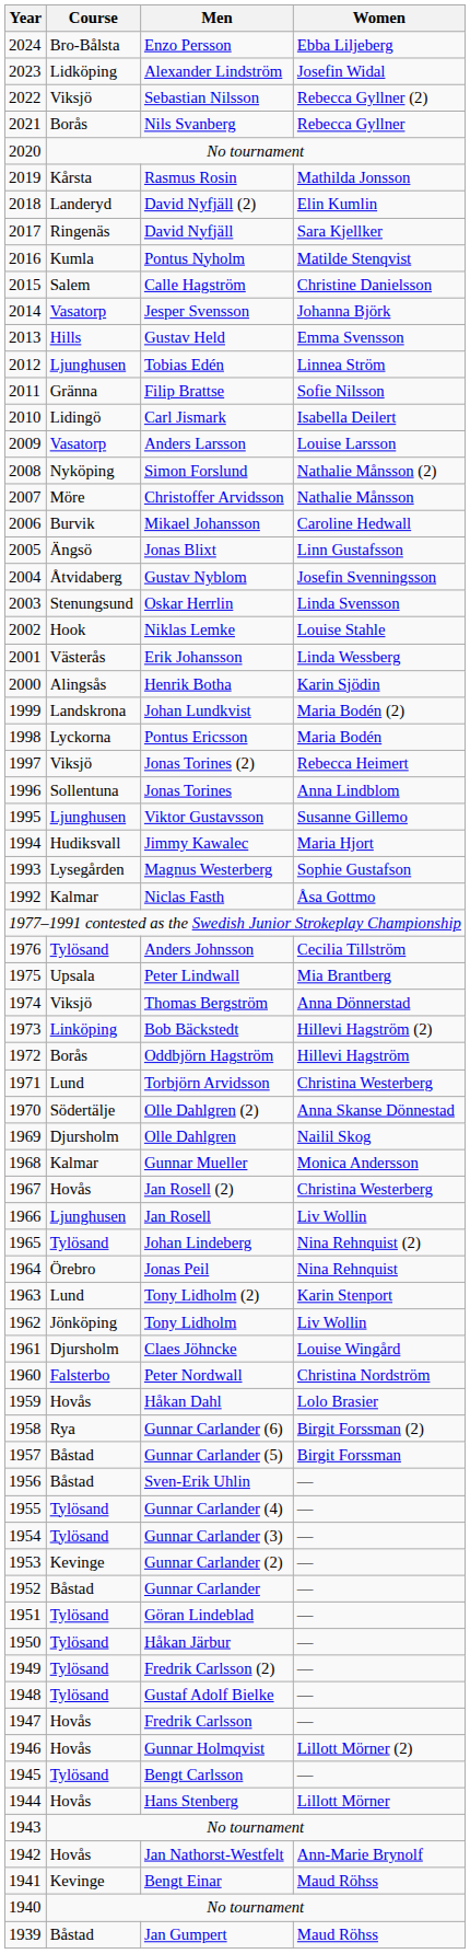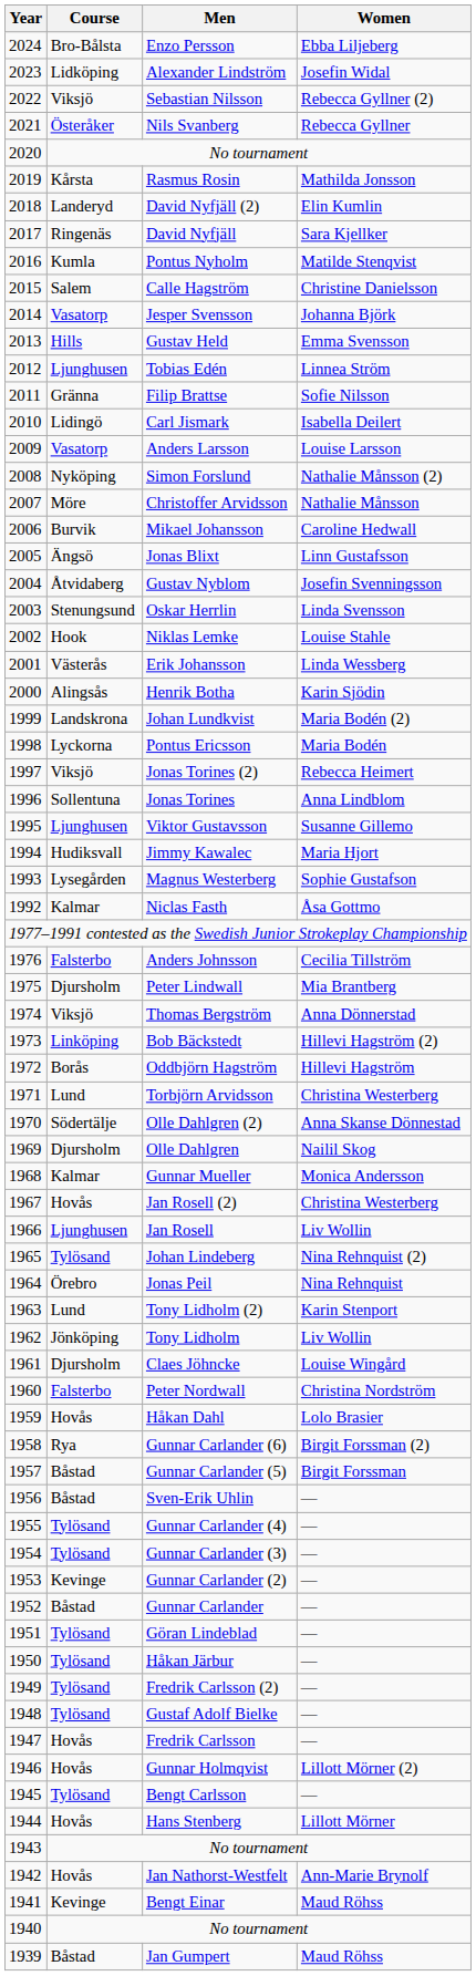 <table class="wikitable sortable" style="text-align:left;font-size:95%">
 <tr>
 <th>Year</th>
 <th>Course</th>
 <th>Men</th>
 <th>Women</th>
 </tr>
 <tr>
 <td>2024</td>
 <td>Bro-Bålsta</td>
 <td><a href='#'>Enzo Persson</a></td>
 <td><a href='#'>Ebba Liljeberg</a></td>
 </tr>
 <tr>
 <td>2023</td>
 <td>Lidköping</td>
 <td><a href='#'>Alexander Lindström</a></td>
 <td><a href='#'>Josefin Widal</a></td>
 </tr>
 <tr>
 <td>2022</td>
 <td>Viksjö</td>
 <td><a href='#'>Sebastian Nilsson</a></td>
 <td><a href='#'>Rebecca Gyllner</a> (2)</td>
 </tr>
 <tr>
 <td>2021</td>
-<td>Borås</td>
+<td><a href='#'>Österåker</a></td>
 <td><a href='#'>Nils Svanberg</a></td>
 <td><a href='#'>Rebecca Gyllner</a></td>
 </tr>
 <tr>
 <td>2020</td>
 <td colspan=3 align=center><em>No tournament</em></td>
 </tr>
 <tr>
 <td>2019</td>
 <td>Kårsta</td>
 <td><a href='#'>Rasmus Rosin</a></td>
 <td><a href='#'>Mathilda Jonsson</a></td>
 </tr>
 <tr>
 <td>2018</td>
 <td>Landeryd</td>
 <td><a href='#'>David Nyfjäll</a> (2)</td>
 <td><a href='#'>Elin Kumlin</a></td>
 </tr>
 <tr>
 <td>2017</td>
 <td>Ringenäs</td>
 <td><a href='#'>David Nyfjäll</a></td>
 <td><a href='#'>Sara Kjellker</a></td>
 </tr>
 <tr>
 <td>2016</td>
 <td>Kumla</td>
 <td><a href='#'>Pontus Nyholm</a></td>
 <td><a href='#'>Matilde Stenqvist</a></td>
 </tr>
 <tr>
 <td>2015</td>
 <td>Salem</td>
 <td><a href='#'>Calle Hagström</a></td>
 <td><a href='#'>Christine Danielsson</a></td>
 </tr>
 <tr>
 <td>2014</td>
 <td><a href='#'>Vasatorp</a></td>
 <td><a href='#'>Jesper Svensson</a></td>
 <td><a href='#'>Johanna Björk</a></td>
 </tr>
 <tr>
 <td>2013</td>
 <td><a href='#'>Hills</a></td>
 <td><a href='#'>Gustav Held</a></td>
 <td><a href='#'>Emma Svensson</a></td>
 </tr>
 <tr>
 <td>2012</td>
 <td><a href='#'>Ljunghusen</a></td>
 <td><a href='#'>Tobias Edén</a></td>
 <td><a href='#'>Linnea Ström</a></td>
 </tr>
 <tr>
 <td>2011</td>
 <td>Gränna</td>
 <td><a href='#'>Filip Brattse</a></td>
 <td><a href='#'>Sofie Nilsson</a></td>
 </tr>
 <tr>
 <td>2010</td>
 <td>Lidingö</td>
 <td><a href='#'>Carl Jismark</a></td>
 <td><a href='#'>Isabella Deilert</a></td>
 </tr>
 <tr>
 <td>2009</td>
 <td><a href='#'>Vasatorp</a></td>
 <td><a href='#'>Anders Larsson</a></td>
 <td><a href='#'>Louise Larsson</a></td>
 </tr>
 <tr>
 <td>2008</td>
 <td>Nyköping</td>
 <td><a href='#'>Simon Forslund</a></td>
 <td><a href='#'>Nathalie Månsson</a> (2)</td>
 </tr>
 <tr>
 <td>2007</td>
 <td>Möre</td>
 <td><a href='#'>Christoffer Arvidsson</a></td>
 <td><a href='#'>Nathalie Månsson</a></td>
 </tr>
 <tr>
 <td>2006</td>
 <td>Burvik</td>
 <td><a href='#'>Mikael Johansson</a></td>
 <td><a href='#'>Caroline Hedwall</a></td>
 </tr>
 <tr>
 <td>2005</td>
 <td>Ängsö</td>
 <td><a href='#'>Jonas Blixt</a></td>
 <td><a href='#'>Linn Gustafsson</a></td>
 </tr>
 <tr>
 <td>2004</td>
 <td>Åtvidaberg</td>
 <td><a href='#'>Gustav Nyblom</a></td>
 <td><a href='#'>Josefin Svenningsson</a></td>
 </tr>
 <tr>
 <td>2003</td>
 <td>Stenungsund</td>
 <td><a href='#'>Oskar Herrlin</a></td>
 <td><a href='#'>Linda Svensson</a></td>
 </tr>
 <tr>
 <td>2002</td>
 <td>Hook</td>
 <td><a href='#'>Niklas Lemke</a></td>
 <td><a href='#'>Louise Stahle</a></td>
 </tr>
 <tr>
 <td>2001</td>
 <td>Västerås</td>
 <td><a href='#'>Erik Johansson</a></td>
 <td><a href='#'>Linda Wessberg</a></td>
 </tr>
 <tr>
 <td>2000</td>
 <td>Alingsås</td>
 <td><a href='#'>Henrik Botha</a></td>
 <td><a href='#'>Karin Sjödin</a></td>
 </tr>
 <tr>
 <td>1999</td>
 <td>Landskrona</td>
 <td><a href='#'>Johan Lundkvist</a></td>
 <td><a href='#'>Maria Bodén</a> (2)</td>
 </tr>
 <tr>
 <td>1998</td>
 <td>Lyckorna</td>
 <td><a href='#'>Pontus Ericsson</a></td>
 <td><a href='#'>Maria Bodén</a></td>
 </tr>
 <tr>
 <td>1997</td>
 <td>Viksjö</td>
 <td><a href='#'>Jonas Torines</a> (2)</td>
 <td><a href='#'>Rebecca Heimert</a></td>
 </tr>
 <tr>
 <td>1996</td>
 <td>Sollentuna</td>
 <td><a href='#'>Jonas Torines</a></td>
 <td><a href='#'>Anna Lindblom</a></td>
 </tr>
 <tr>
 <td>1995</td>
 <td><a href='#'>Ljunghusen</a></td>
 <td><a href='#'>Viktor Gustavsson</a></td>
 <td><a href='#'>Susanne Gillemo</a></td>
 </tr>
 <tr>
 <td>1994</td>
 <td>Hudiksvall</td>
 <td><a href='#'>Jimmy Kawalec</a></td>
 <td><a href='#'>Maria Hjort</a></td>
 </tr>
 <tr>
 <td>1993</td>
 <td>Lysegården</td>
 <td><a href='#'>Magnus Westerberg</a></td>
 <td><a href='#'>Sophie Gustafson</a></td>
 </tr>
 <tr>
 <td>1992</td>
 <td>Kalmar</td>
 <td><a href='#'>Niclas Fasth</a></td>
 <td><a href='#'>Åsa Gottmo</a></td>
 </tr>
 <tr>
 <td colspan=4><em>1977–1991 contested as the <a href='#'>Swedish Junior Strokeplay Championship</a></em></td>
 </tr>
 <tr>
 <td>1976</td>
-<td><a href='#'>Tylösand</a></td>
+<td><a href='#'>Falsterbo</a></td>
 <td><a href='#'>Anders Johnsson</a></td>
 <td><a href='#'>Cecilia Tillström</a></td>
 </tr>
 <tr>
 <td>1975</td>
-<td>Upsala</td>
+<td>Djursholm</td>
 <td><a href='#'>Peter Lindwall</a></td>
 <td><a href='#'>Mia Brantberg</a></td>
 </tr>
 <tr>
 <td>1974</td>
 <td>Viksjö</td>
 <td><a href='#'>Thomas Bergström</a></td>
 <td><a href='#'>Anna Dönnerstad</a></td>
 </tr>
 <tr>
 <td>1973</td>
 <td><a href='#'>Linköping</a></td>
 <td><a href='#'>Bob Bäckstedt</a></td>
 <td><a href='#'>Hillevi Hagström</a> (2)</td>
 </tr>
 <tr>
 <td>1972</td>
 <td>Borås</td>
 <td><a href='#'>Oddbjörn Hagström</a></td>
 <td><a href='#'>Hillevi Hagström</a></td>
 </tr>
 <tr>
 <td>1971</td>
 <td>Lund</td>
 <td><a href='#'>Torbjörn Arvidsson</a></td>
 <td><a href='#'>Christina Westerberg</a></td>
 </tr>
 <tr>
 <td>1970</td>
 <td>Södertälje</td>
 <td><a href='#'>Olle Dahlgren</a> (2)</td>
 <td><a href='#'>Anna Skanse Dönnestad</a></td>
 </tr>
 <tr>
 <td>1969</td>
 <td>Djursholm</td>
 <td><a href='#'>Olle Dahlgren</a></td>
 <td><a href='#'>Nailil Skog</a></td>
 </tr>
 <tr>
 <td>1968</td>
 <td>Kalmar</td>
 <td><a href='#'>Gunnar Mueller</a></td>
 <td><a href='#'>Monica Andersson</a></td>
 </tr>
 <tr>
 <td>1967</td>
 <td>Hovås</td>
 <td><a href='#'>Jan Rosell</a> (2)</td>
 <td><a href='#'>Christina Westerberg</a></td>
 </tr>
 <tr>
 <td>1966</td>
 <td><a href='#'>Ljunghusen</a></td>
 <td><a href='#'>Jan Rosell</a></td>
 <td><a href='#'>Liv Wollin</a></td>
 </tr>
 <tr>
 <td>1965</td>
 <td><a href='#'>Tylösand</a></td>
 <td><a href='#'>Johan Lindeberg</a></td>
 <td><a href='#'>Nina Rehnquist</a> (2)</td>
 </tr>
 <tr>
 <td>1964</td>
 <td>Örebro</td>
 <td><a href='#'>Jonas Peil</a></td>
 <td><a href='#'>Nina Rehnquist</a></td>
 </tr>
 <tr>
 <td>1963</td>
 <td>Lund</td>
 <td><a href='#'>Tony Lidholm</a> (2)</td>
 <td><a href='#'>Karin Stenport</a></td>
 </tr>
 <tr>
 <td>1962</td>
 <td>Jönköping</td>
 <td><a href='#'>Tony Lidholm</a></td>
 <td><a href='#'>Liv Wollin</a></td>
 </tr>
 <tr>
 <td>1961</td>
 <td>Djursholm</td>
 <td><a href='#'>Claes Jöhncke</a></td>
 <td><a href='#'>Louise Wingård</a></td>
 </tr>
 <tr>
 <td>1960</td>
 <td><a href='#'>Falsterbo</a></td>
 <td><a href='#'>Peter Nordwall</a></td>
 <td><a href='#'>Christina Nordström</a></td>
 </tr>
 <tr>
 <td>1959</td>
 <td>Hovås</td>
 <td><a href='#'>Håkan Dahl</a></td>
 <td><a href='#'>Lolo Brasier</a></td>
 </tr>
 <tr>
 <td>1958</td>
 <td>Rya</td>
 <td><a href='#'>Gunnar Carlander</a> (6)</td>
 <td><a href='#'>Birgit Forssman</a> (2)</td>
 </tr>
 <tr>
 <td>1957</td>
 <td>Båstad</td>
 <td><a href='#'>Gunnar Carlander</a> (5)</td>
 <td><a href='#'>Birgit Forssman</a></td>
 </tr>
 <tr>
 <td>1956</td>
 <td>Båstad</td>
 <td><a href='#'>Sven-Erik Uhlin</a></td>
 <td>—</td>
 </tr>
 <tr>
 <td>1955</td>
 <td><a href='#'>Tylösand</a></td>
 <td><a href='#'>Gunnar Carlander</a> (4)</td>
 <td>—</td>
 </tr>
 <tr>
 <td>1954</td>
 <td><a href='#'>Tylösand</a></td>
 <td><a href='#'>Gunnar Carlander</a> (3)</td>
 <td>—</td>
 </tr>
 <tr>
 <td>1953</td>
 <td>Kevinge</td>
 <td><a href='#'>Gunnar Carlander</a> (2)</td>
 <td>—</td>
 </tr>
 <tr>
 <td>1952</td>
 <td>Båstad</td>
 <td><a href='#'>Gunnar Carlander</a></td>
 <td>—</td>
 </tr>
 <tr>
 <td>1951</td>
 <td><a href='#'>Tylösand</a></td>
 <td><a href='#'>Göran Lindeblad</a></td>
 <td>—</td>
 </tr>
 <tr>
 <td>1950</td>
 <td><a href='#'>Tylösand</a></td>
 <td><a href='#'>Håkan Järbur</a></td>
 <td>—</td>
 </tr>
 <tr>
 <td>1949</td>
 <td><a href='#'>Tylösand</a></td>
 <td><a href='#'>Fredrik Carlsson</a> (2)</td>
 <td>—</td>
 </tr>
 <tr>
 <td>1948</td>
 <td><a href='#'>Tylösand</a></td>
 <td><a href='#'>Gustaf Adolf Bielke</a></td>
 <td>—</td>
 </tr>
 <tr>
 <td>1947</td>
 <td>Hovås</td>
 <td><a href='#'>Fredrik Carlsson</a></td>
 <td>—</td>
 </tr>
 <tr>
 <td>1946</td>
 <td>Hovås</td>
 <td><a href='#'>Gunnar Holmqvist</a></td>
 <td><a href='#'>Lillott Mörner</a> (2)</td>
 </tr>
 <tr>
 <td>1945</td>
 <td><a href='#'>Tylösand</a></td>
 <td><a href='#'>Bengt Carlsson</a></td>
 <td>—</td>
 </tr>
 <tr>
 <td>1944</td>
 <td>Hovås</td>
 <td><a href='#'>Hans Stenberg</a></td>
 <td><a href='#'>Lillott Mörner</a></td>
 </tr>
 <tr>
 <td>1943</td>
 <td colspan=3 align=center><em>No tournament</em></td>
 </tr>
 <tr>
 <td>1942</td>
 <td>Hovås</td>
 <td><a href='#'>Jan Nathorst-Westfelt</a></td>
 <td><a href='#'>Ann-Marie Brynolf</a></td>
 </tr>
 <tr>
 <td>1941</td>
 <td>Kevinge</td>
 <td><a href='#'>Bengt Einar</a></td>
 <td><a href='#'>Maud Röhss</a></td>
 </tr>
 <tr>
 <td>1940</td>
 <td colspan=3 align=center><em>No tournament</em></td>
 </tr>
 <tr>
 <td>1939</td>
 <td>Båstad</td>
 <td><a href='#'>Jan Gumpert</a></td>
 <td><a href='#'>Maud Röhss</a></td>
 </tr>
 </table>
